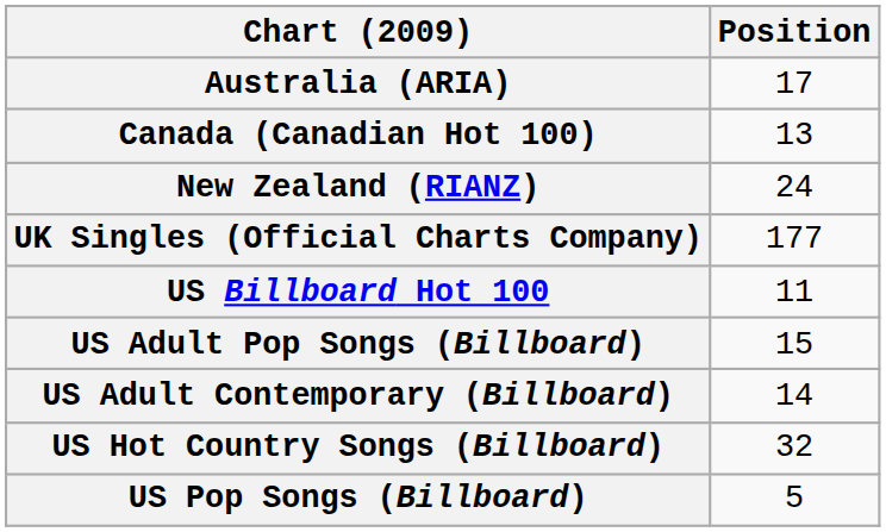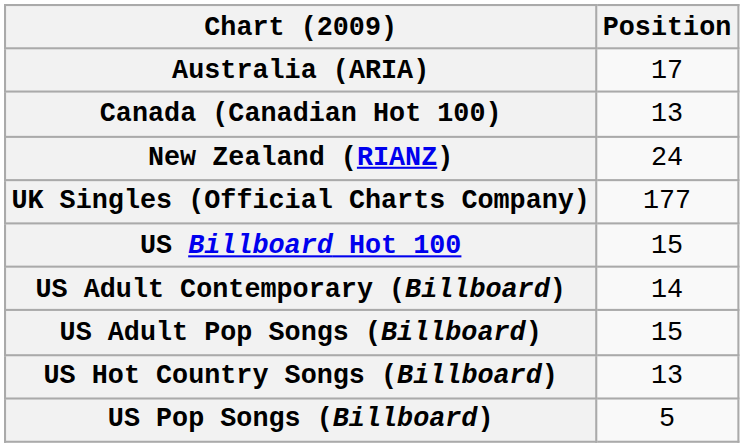 <table class="wikitable sortable plainrowheaders" style="text-align:center;">
 <tr>
 <th>Chart (2009)</th>
 <th>Position</th>
 </tr>
 <tr>
 <th scope="row">Australia (ARIA)</th>
 <td align="center">17</td>
 </tr>
 <tr>
 <th scope="row">Canada (Canadian Hot 100)</th>
 <td>13</td>
 </tr>
 <tr>
 <th scope="row">New Zealand (<a href='#'>RIANZ</a>)</th>
 <td>24</td>
 </tr>
 <tr>
 <th scope="row">UK Singles (Official Charts Company)</th>
 <td>177</td>
 </tr>
 <tr>
 <th scope="row">US <a href='#'><em>Billboard</em> Hot 100</a></th>
-<td>11</td>
-</tr>
-<tr>
-<th scope="row">US Adult Pop Songs (<em>Billboard</em>)</th>
 <td>15</td>
 </tr>
 <tr>
 <th scope="row">US Adult Contemporary (<em>Billboard</em>)</th>
 <td>14</td>
 </tr>
 <tr>
+<th scope="row">US Adult Pop Songs (<em>Billboard</em>)</th>
+<td>15</td>
+</tr>
+<tr>
 <th scope="row">US Hot Country Songs (<em>Billboard</em>)</th>
-<td>32</td>
+<td>13</td>
 </tr>
 <tr>
 <th scope="row">US Pop Songs (<em>Billboard</em>)</th>
 <td>5</td>
 </tr>
 </table>
